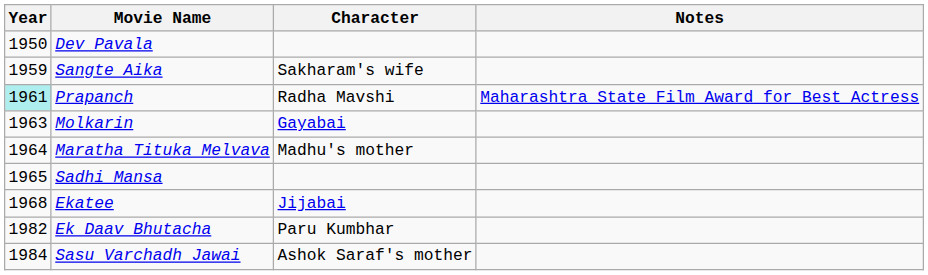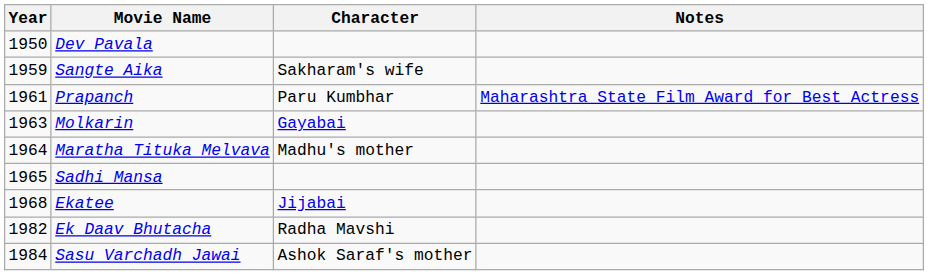 <table class="wikitable sortable">
 <tr>
 <th>Year</th>
 <th>Movie Name</th>
 <th>Character</th>
 <th>Notes</th>
 </tr>
 <tr>
 <td>1950</td>
 <td><em><a href='#'>Dev Pavala</a></em></td>
 <td></td>
 <td></td>
 </tr>
 <tr>
 <td>1959</td>
 <td><em><a href='#'>Sangte Aika</a></em></td>
 <td>Sakharam's wife</td>
 <td></td>
 </tr>
 <tr>
-<td style="background: paleturquoise;">1961</td>
+<td>1961</td>
 <td><em><a href='#'>Prapanch</a></em></td>
-<td>Radha Mavshi</td>
+<td>Paru Kumbhar</td>
 <td><a href='#'>Maharashtra State Film Award for Best Actress</a></td>
 </tr>
 <tr>
 <td>1963</td>
 <td><em><a href='#'>Molkarin</a></em></td>
 <td><a href='#'>Gayabai</a></td>
 <td></td>
 </tr>
 <tr>
 <td>1964</td>
 <td><em><a href='#'>Maratha Tituka Melvava</a></em></td>
 <td>Madhu's mother</td>
 <td></td>
 </tr>
 <tr>
 <td>1965</td>
 <td><em><a href='#'>Sadhi Mansa</a></em></td>
 <td></td>
 <td></td>
 </tr>
 <tr>
 <td>1968</td>
 <td><em><a href='#'>Ekatee</a></em></td>
 <td><a href='#'>Jijabai</a></td>
 <td></td>
 </tr>
 <tr>
 <td>1982</td>
 <td><em><a href='#'>Ek Daav Bhutacha</a></em></td>
-<td>Paru Kumbhar</td>
+<td>Radha Mavshi</td>
 <td></td>
 </tr>
 <tr>
 <td>1984</td>
 <td><em><a href='#'>Sasu Varchadh Jawai</a></em></td>
 <td>Ashok Saraf's mother</td>
 <td></td>
 </tr>
 </table>
